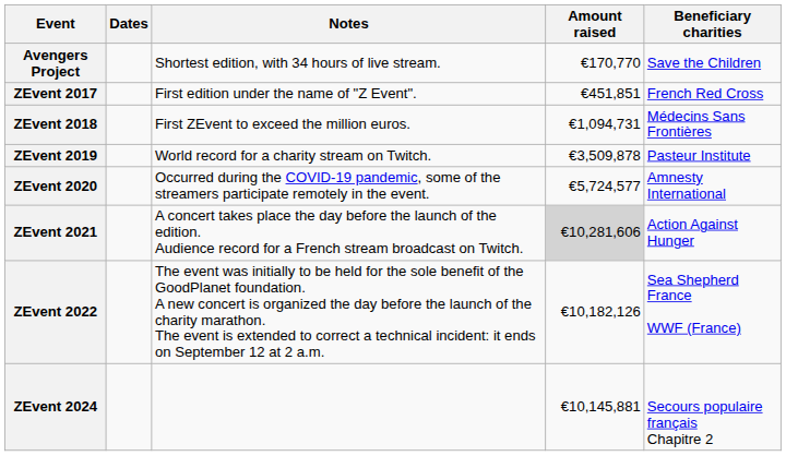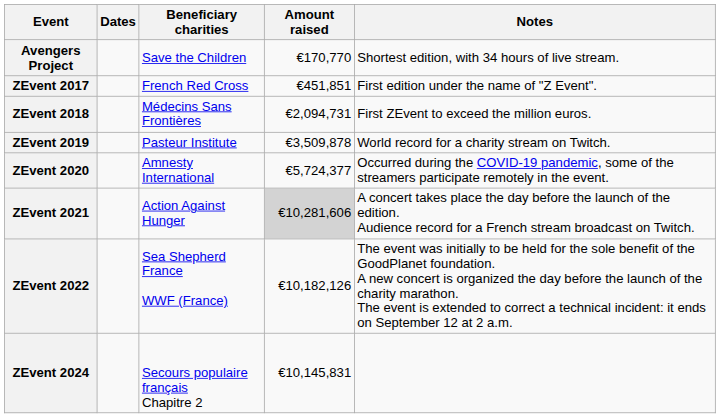 <table class="wikitable">
 <tr>
 <th>Event</th>
 <th>Dates</th>
+<th>Beneficiary charities</th>
+<th>Amount raised</th>
 <th>Notes</th>
-<th>Amount raised</th>
-<th>Beneficiary charities</th>
 </tr>
 <tr>
 <th>Avengers Project</th>
 <td></td>
+<td><a href='#'>Save the Children</a></td>
+<td align=right>€170,770</td>
 <td>Shortest edition, with 34 hours of live stream.</td>
-<td align=right>€170,770</td>
-<td><a href='#'>Save the Children</a></td>
 </tr>
 <tr>
 <th>ZEvent 2017</th>
 <td></td>
+<td><a href='#'>French Red Cross</a></td>
+<td align=right>€451,851</td>
 <td>First edition under the name of "Z Event".</td>
-<td align=right>€451,851</td>
-<td><a href='#'>French Red Cross</a></td>
 </tr>
 <tr>
 <th>ZEvent 2018</th>
 <td></td>
+<td><a href='#'>Médecins Sans Frontières</a></td>
+<td align=right>€2,094,731</td>
 <td>First ZEvent to exceed the million euros.</td>
-<td align=right>€1,094,731</td>
-<td><a href='#'>Médecins Sans Frontières</a></td>
 </tr>
 <tr>
 <th>ZEvent 2019</th>
 <td></td>
+<td><a href='#'>Pasteur Institute</a></td>
+<td align=right>€3,509,878</td>
 <td>World record for a charity stream on Twitch.</td>
-<td align=right>€3,509,878</td>
-<td><a href='#'>Pasteur Institute</a></td>
 </tr>
 <tr>
 <th>ZEvent 2020</th>
 <td></td>
+<td><a href='#'>Amnesty International</a></td>
+<td align=right>€5,724,377</td>
 <td>Occurred during the <a href='#'>COVID-19 pandemic</a>, some of the streamers participate remotely in the event.</td>
-<td align=right>€5,724,577</td>
-<td><a href='#'>Amnesty International</a></td>
 </tr>
 <tr>
 <th>ZEvent 2021</th>
 <td></td>
+<td><a href='#'>Action Against Hunger</a></td>
+<td align=right style="background: lightgrey;">€10,281,606</td>
 <td>A concert takes place the day before the launch of the edition.<br>Audience record for a French stream broadcast on Twitch.</td>
-<td align=right style="background: lightgrey;">€10,281,606</td>
-<td><a href='#'>Action Against Hunger</a></td>
 </tr>
 <tr>
 <th>ZEvent 2022</th>
 <td></td>
+<td><a href='#'>Sea Shepherd France</a><br><br><a href='#'>WWF (France)</a><br><br></td>
+<td align=right>€10,182,126</td>
 <td>The event was initially to be held for the sole benefit of the GoodPlanet foundation.<br>A new concert is organized the day before the launch of the charity marathon.<br>The event is extended to correct a technical incident: it ends on September 12 at 2 a.m.</td>
-<td align=right>€10,182,126</td>
-<td><a href='#'>Sea Shepherd France</a><br><br><a href='#'>WWF (France)</a><br><br></td>
 </tr>
 <tr>
 <th>ZEvent 2024</th>
 <td></td>
+<td><br><br><a href='#'>Secours populaire français</a><br>Chapitre 2<br></td>
+<td align=right>€10,145,831</td>
 <td></td>
-<td align=right>€10,145,881</td>
-<td><br><br><a href='#'>Secours populaire français</a><br>Chapitre 2<br></td>
 </tr>
 </table>
